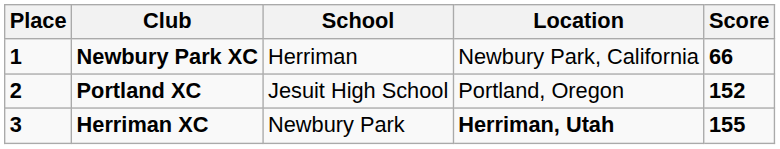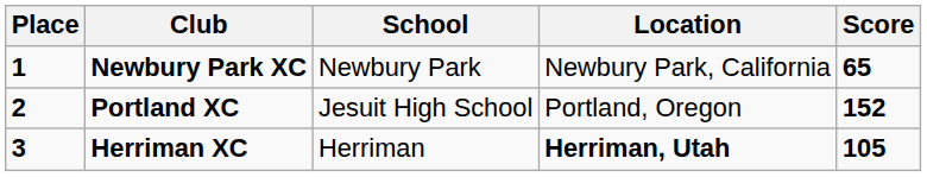 <table class="wikitable">
 <tr>
 <th>Place</th>
 <th>Club</th>
 <th>School</th>
 <th>Location</th>
 <th>Score</th>
 </tr>
 <tr>
 <td><strong>1</strong></td>
 <td><strong>Newbury Park XC</strong></td>
-<td>Herriman</td>
+<td>Newbury Park</td>
 <td>Newbury Park, California</td>
-<td><strong>66</strong></td>
+<td><strong>65</strong></td>
 </tr>
 <tr>
 <td><strong>2</strong></td>
 <td><strong> Portland XC </strong></td>
 <td>Jesuit High School</td>
 <td>Portland, Oregon</td>
 <td><strong>152</strong></td>
 </tr>
 <tr>
 <td><strong>3</strong></td>
 <td><strong> Herriman XC </strong></td>
-<td>Newbury Park</td>
+<td>Herriman</td>
 <td><strong>Herriman, Utah</strong></td>
-<td><strong>155</strong></td>
+<td><strong>105</strong></td>
 </tr>
 </table>
